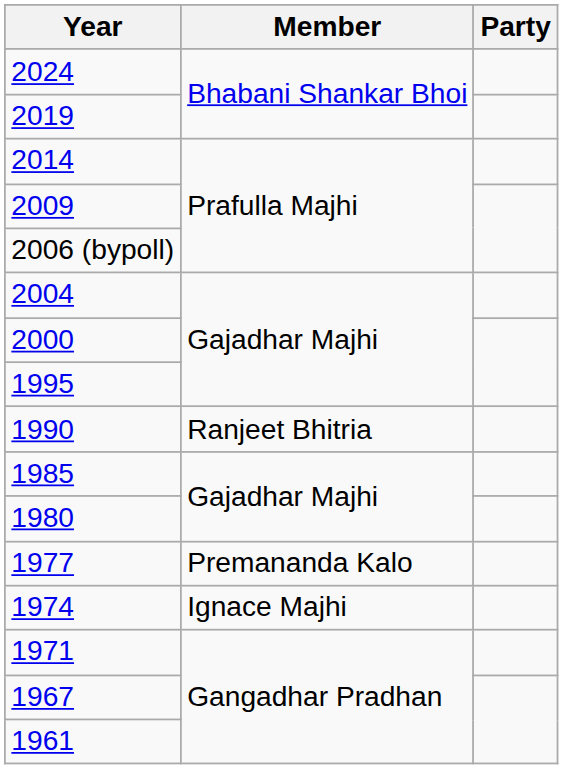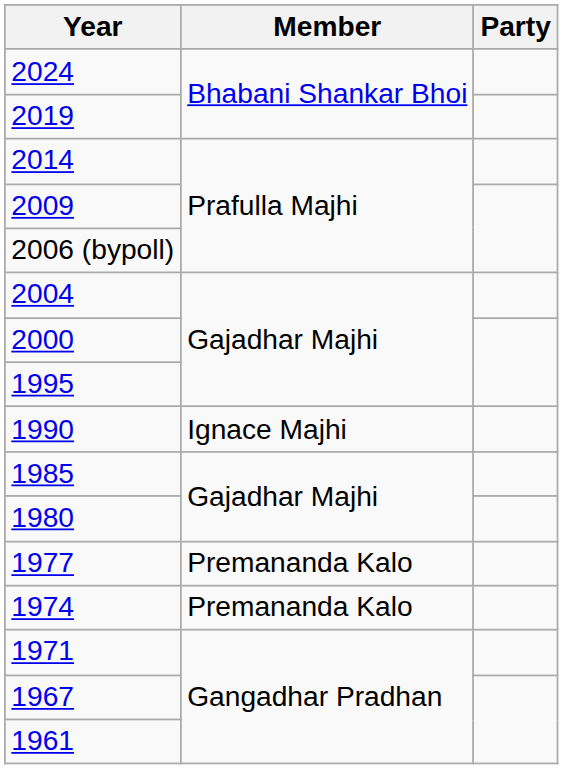 <table class="wikitable sortable">
 <tr>
 <th>Year</th>
 <th>Member</th>
 <th colspan=2>Party</th>
 </tr>
 <tr>
 <td><a href='#'>2024</a></td>
 <td rowspan=2><a href='#'>Bhabani Shankar Bhoi</a></td>
 <td></td>
 </tr>
 <tr>
 <td><a href='#'>2019</a></td>
 </tr>
 <tr>
 <td><a href='#'>2014</a></td>
 <td rowspan=3>Prafulla Majhi</td>
 <td></td>
 </tr>
 <tr>
 <td><a href='#'>2009</a></td>
 </tr>
 <tr>
 <td>2006 (bypoll)</td>
 </tr>
 <tr>
 <td><a href='#'>2004</a></td>
 <td rowspan=3>Gajadhar Majhi</td>
 <td></td>
 </tr>
 <tr>
 <td><a href='#'>2000</a></td>
 </tr>
 <tr>
 <td><a href='#'>1995</a></td>
 </tr>
 <tr>
 <td><a href='#'>1990</a></td>
-<td>Ranjeet Bhitria</td>
+<td>Ignace Majhi</td>
 <td></td>
 </tr>
 <tr>
 <td><a href='#'>1985</a></td>
 <td rowspan=2>Gajadhar Majhi</td>
 <td></td>
 </tr>
 <tr>
 <td><a href='#'>1980</a></td>
 </tr>
 <tr>
 <td><a href='#'>1977</a></td>
 <td>Premananda Kalo</td>
 <td></td>
 </tr>
 <tr>
 <td><a href='#'>1974</a></td>
-<td>Ignace Majhi</td>
+<td>Premananda Kalo</td>
 <td></td>
 </tr>
 <tr>
 <td><a href='#'>1971</a></td>
 <td rowspan=3>Gangadhar Pradhan</td>
 <td></td>
 </tr>
 <tr>
 <td><a href='#'>1967</a></td>
 </tr>
 <tr>
 <td><a href='#'>1961</a></td>
 </tr>
 </table>
